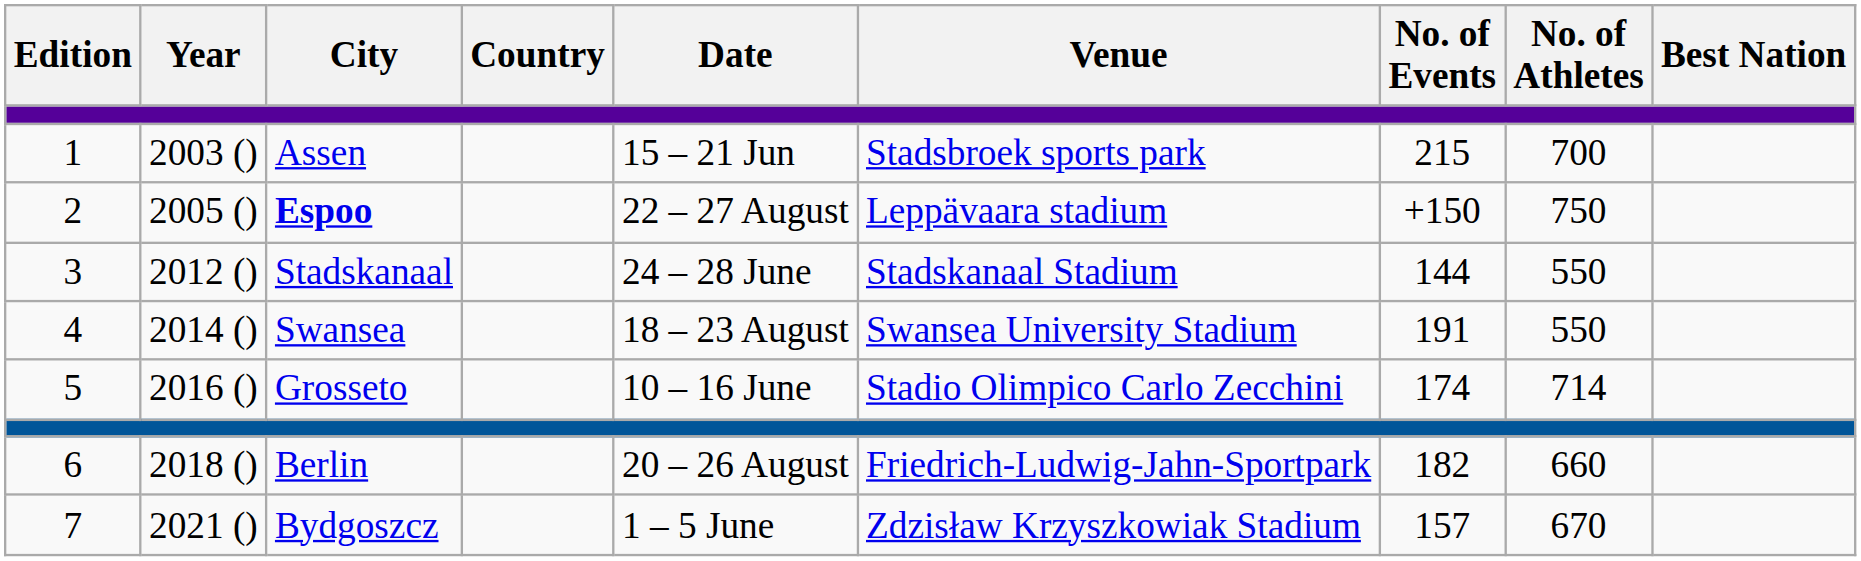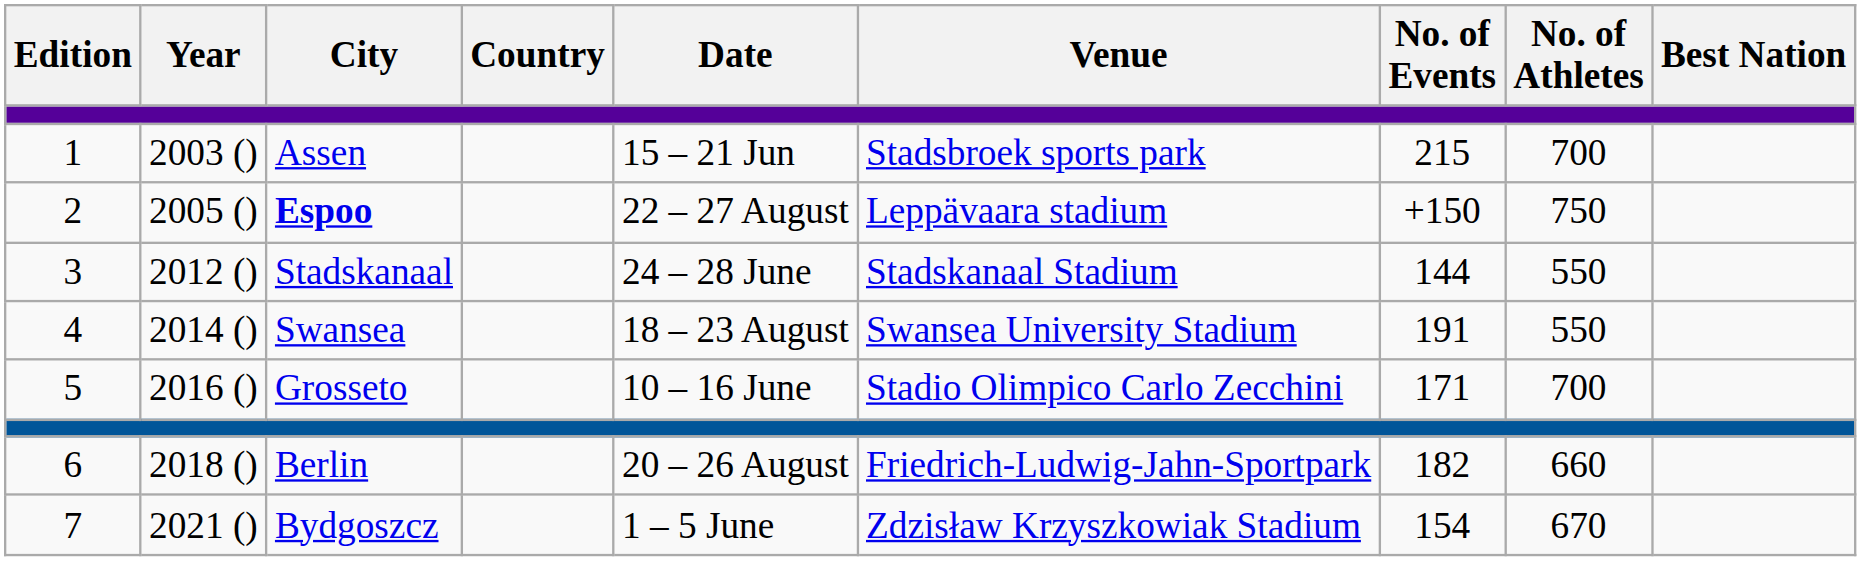 <table class="wikitable">
 <tr>
 <th>Edition</th>
 <th>Year</th>
 <th>City</th>
 <th>Country</th>
 <th>Date</th>
 <th>Venue</th>
 <th>No. of <br>Events</th>
 <th>No. of<br>Athletes</th>
 <th>Best Nation</th>
 </tr>
 <tr>
 <td colspan=9 bgcolor=#550099 align=center><strong></strong></td>
 </tr>
 <tr>
 <td align="center">1</td>
 <td align=center>2003 ()</td>
 <td><a href='#'>Assen</a></td>
 <td></td>
 <td>15 – 21 Jun</td>
 <td><a href='#'>Stadsbroek sports park</a></td>
 <td align="center">215</td>
 <td align="center">700</td>
 <td></td>
 </tr>
 <tr>
 <td align="center">2</td>
 <td align=center>2005 ()</td>
 <td><strong><a href='#'>Espoo</a></strong></td>
 <td></td>
 <td>22 – 27 August</td>
 <td><a href='#'>Leppävaara stadium</a></td>
 <td align="center">+150</td>
 <td align="center">750</td>
 <td></td>
 </tr>
 <tr>
 <td align="center">3</td>
 <td align=center>2012 ()</td>
 <td><a href='#'>Stadskanaal</a></td>
 <td></td>
 <td>24 – 28 June</td>
 <td><a href='#'>Stadskanaal Stadium</a></td>
 <td align="center">144</td>
 <td align="center">550</td>
 <td></td>
 </tr>
 <tr>
 <td align="center">4</td>
 <td align=center>2014 ()</td>
 <td><a href='#'>Swansea</a></td>
 <td></td>
 <td>18 – 23 August</td>
 <td><a href='#'>Swansea University Stadium</a></td>
 <td align="center">191</td>
 <td align="center">550</td>
 <td></td>
 </tr>
 <tr>
 <td align="center">5</td>
 <td align=center>2016 ()</td>
 <td><a href='#'>Grosseto</a></td>
 <td></td>
 <td>10 – 16 June</td>
 <td><a href='#'>Stadio Olimpico Carlo Zecchini</a></td>
-<td align="center">174</td>
-<td align="center">714</td>
+<td align="center">171</td>
+<td align="center">700</td>
 <td></td>
 </tr>
 <tr>
 <td colspan=9 bgcolor=#005599 align=center><strong></strong></td>
 </tr>
 <tr>
 <td align="center">6</td>
 <td align=center>2018 ()</td>
 <td><a href='#'>Berlin</a></td>
 <td></td>
 <td>20 – 26 August</td>
 <td><a href='#'>Friedrich-Ludwig-Jahn-Sportpark</a></td>
 <td align="center">182</td>
 <td align="center">660</td>
 <td></td>
 </tr>
 <tr>
 <td align="center">7</td>
 <td align=center>2021 ()</td>
 <td><a href='#'>Bydgoszcz</a></td>
 <td></td>
 <td>1 – 5 June</td>
 <td><a href='#'>Zdzisław Krzyszkowiak Stadium</a></td>
-<td align="center">157</td>
+<td align="center">154</td>
 <td align="center">670</td>
 <td></td>
 </tr>
 </table>
